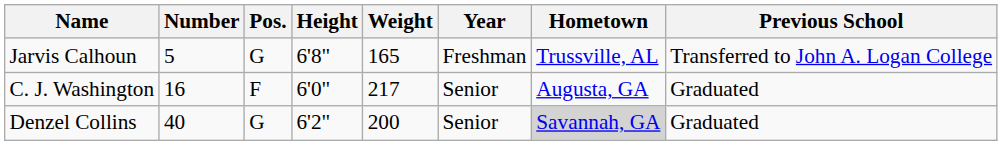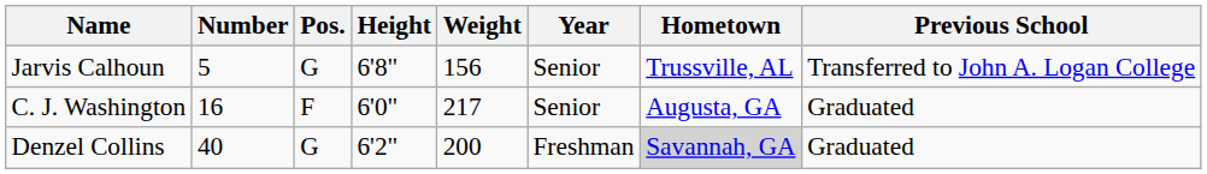 <table class="wikitable sortable" border="1">
 <tr>
 <th>Name</th>
 <th>Number</th>
 <th>Pos.</th>
 <th>Height</th>
 <th>Weight</th>
 <th>Year</th>
 <th>Hometown</th>
 <th class="unsortable">Previous School</th>
 </tr>
 <tr>
 <td>Jarvis Calhoun</td>
 <td>5</td>
 <td>G</td>
 <td>6'8"</td>
-<td>165</td>
-<td>Freshman</td>
+<td>156</td>
+<td>Senior</td>
 <td><a href='#'>Trussville, AL</a></td>
 <td>Transferred to <a href='#'>John A. Logan College</a></td>
 </tr>
 <tr>
 <td>C. J. Washington</td>
 <td>16</td>
 <td>F</td>
 <td>6'0"</td>
 <td>217</td>
 <td>Senior</td>
 <td><a href='#'>Augusta, GA</a></td>
 <td>Graduated</td>
 </tr>
 <tr>
 <td>Denzel Collins</td>
 <td>40</td>
 <td>G</td>
 <td>6'2"</td>
 <td>200</td>
-<td>Senior</td>
+<td>Freshman</td>
 <td style="background: lightgrey;"><a href='#'>Savannah, GA</a></td>
 <td>Graduated</td>
 </tr>
 </table>
